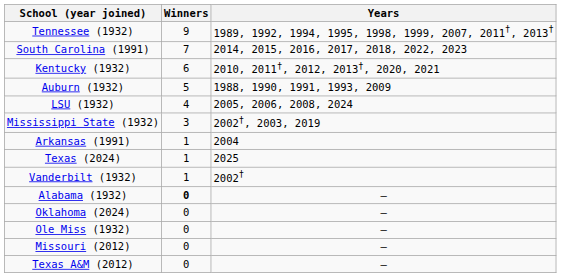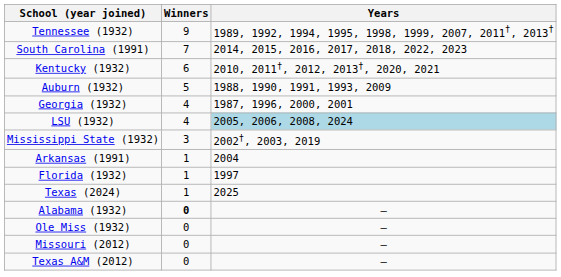 <table class=wikitable>
 <tr>
 <th>School (year joined)</th>
 <th>Winners</th>
 <th>Years</th>
 </tr>
 <tr>
 <td align=center><a href='#'>Tennessee</a> (1932)</td>
 <td align=center>9</td>
 <td>1989, 1992, 1994, 1995, 1998, 1999, 2007, 2011<sup>†</sup>, 2013<sup>†</sup></td>
 </tr>
 <tr>
 <td align=center><a href='#'>South Carolina</a> (1991)</td>
 <td align=center>7</td>
 <td>2014, 2015, 2016, 2017, 2018, 2022, 2023</td>
 </tr>
 <tr>
 <td align=center><a href='#'>Kentucky</a> (1932)</td>
 <td align=center>6</td>
 <td>2010, 2011<sup>†</sup>, 2012, 2013<sup>†</sup>, 2020, 2021</td>
 </tr>
 <tr>
 <td align=center><a href='#'>Auburn</a> (1932)</td>
 <td align=center>5</td>
 <td>1988, 1990, 1991, 1993, 2009</td>
 </tr>
 <tr>
+<td align=center><a href='#'>Georgia</a> (1932)</td>
+<td align=center>4</td>
+<td>1987, 1996, 2000, 2001</td>
+</tr>
+<tr>
 <td align=center><a href='#'>LSU</a> (1932)</td>
 <td align=center>4</td>
-<td>2005, 2006, 2008, 2024</td>
+<td style="background: lightblue;">2005, 2006, 2008, 2024</td>
 </tr>
 <tr>
 <td align=center><a href='#'>Mississippi State</a> (1932)</td>
 <td align=center>3</td>
 <td>2002<sup>†</sup>, 2003, 2019</td>
 </tr>
 <tr>
 <td align=center><a href='#'>Arkansas</a> (1991)</td>
 <td align=center>1</td>
 <td>2004</td>
 </tr>
 <tr>
+<td align=center><a href='#'>Florida</a> (1932)</td>
+<td align=center>1</td>
+<td>1997</td>
+</tr>
+<tr>
 <td align=center><a href='#'>Texas</a> (2024)</td>
 <td align=center>1</td>
 <td>2025</td>
 </tr>
 <tr>
-<td align=center><a href='#'>Vanderbilt</a> (1932)</td>
-<td align=center>1</td>
-<td>2002<sup>†</sup></td>
-</tr>
-<tr>
 <td align=center><a href='#'>Alabama</a> (1932)</td>
 <td align=center><strong>0</strong></td>
-<td align=center>—</td>
-</tr>
-<tr>
-<td align=center><a href='#'>Oklahoma</a> (2024)</td>
-<td align=center>0</td>
 <td align=center>—</td>
 </tr>
 <tr>
 <td align=center><a href='#'>Ole Miss</a> (1932)</td>
 <td align=center>0</td>
 <td align=center>—</td>
 </tr>
 <tr>
 <td align=center><a href='#'>Missouri</a> (2012)</td>
 <td align=center>0</td>
 <td align=center>—</td>
 </tr>
 <tr>
 <td align=center><a href='#'>Texas A&M</a> (2012)</td>
 <td align=center>0</td>
 <td align=center>—</td>
 </tr>
 </table>
